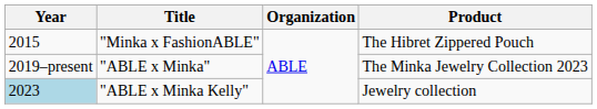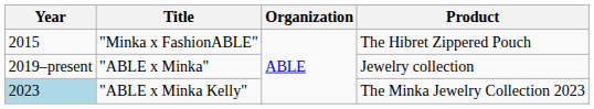 <table class="wikitable">
 <tr>
 <th>Year</th>
 <th>Title</th>
 <th>Organization</th>
 <th>Product</th>
 </tr>
 <tr>
 <td>2015</td>
 <td>"Minka x FashionABLE"</td>
 <td rowspan="3"><a href='#'>ABLE</a></td>
 <td>The Hibret Zippered Pouch</td>
 </tr>
 <tr>
 <td>2019–present</td>
 <td>"ABLE x Minka"</td>
-<td>The Minka Jewelry Collection 2023</td>
+<td>Jewelry collection</td>
 </tr>
 <tr>
 <td style="background: lightblue;">2023</td>
 <td>"ABLE x Minka Kelly"</td>
-<td>Jewelry collection</td>
+<td>The Minka Jewelry Collection 2023</td>
 </tr>
 </table>
